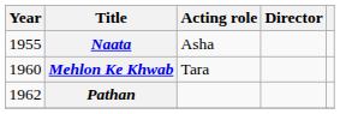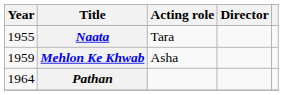 <table class="wikitable plainrowheaders sortable" style="margin-right: 0;">
 <tr>
 <th scope="col">Year</th>
 <th scope="col">Title</th>
 <th scope="col">Acting role</th>
 <th scope="col" class="unsortable">Director</th>
 <th scope="col" class="unsortable"></th>
 </tr>
 <tr>
 <td>1955</td>
 <th scope="row"><em><a href='#'>Naata</a></em></th>
+<td>Tara</td>
+<td></td>
+<td style="text-align: center;"></td>
+</tr>
+<tr>
+<td>1959</td>
+<th scope="row"><em><a href='#'>Mehlon Ke Khwab</a></em></th>
 <td>Asha</td>
 <td></td>
 <td style="text-align: center;"></td>
 </tr>
 <tr>
-<td>1960</td>
-<th scope="row"><em><a href='#'>Mehlon Ke Khwab</a></em></th>
-<td>Tara</td>
-<td></td>
-<td style="text-align: center;"></td>
-</tr>
-<tr>
-<td>1962</td>
+<td>1964</td>
 <th scope="row"><em>Pathan</em></th>
 <td></td>
 <td></td>
 <td style="text-align: center;"></td>
 </tr>
 <tr>
 </tr>
 </table>
